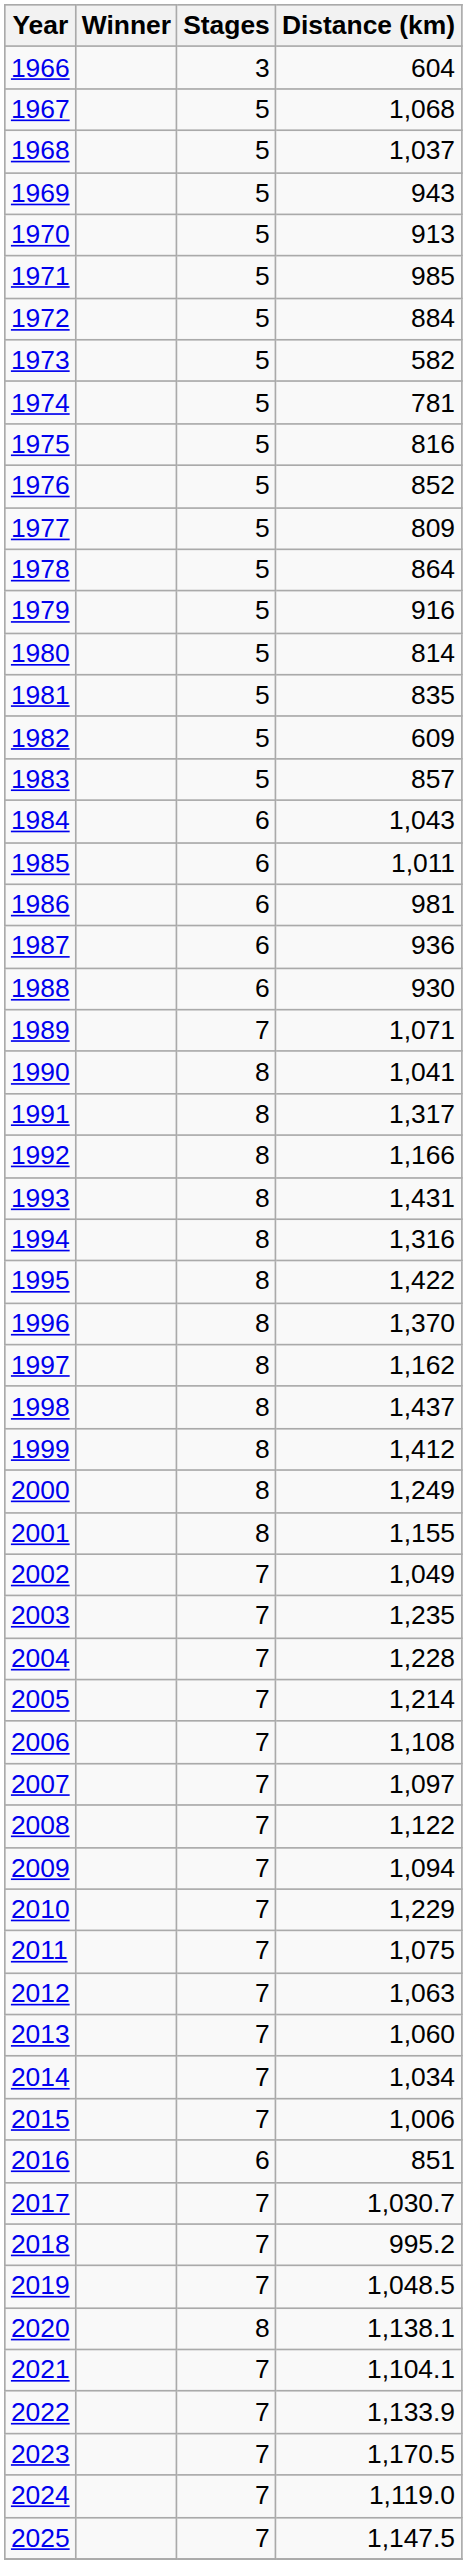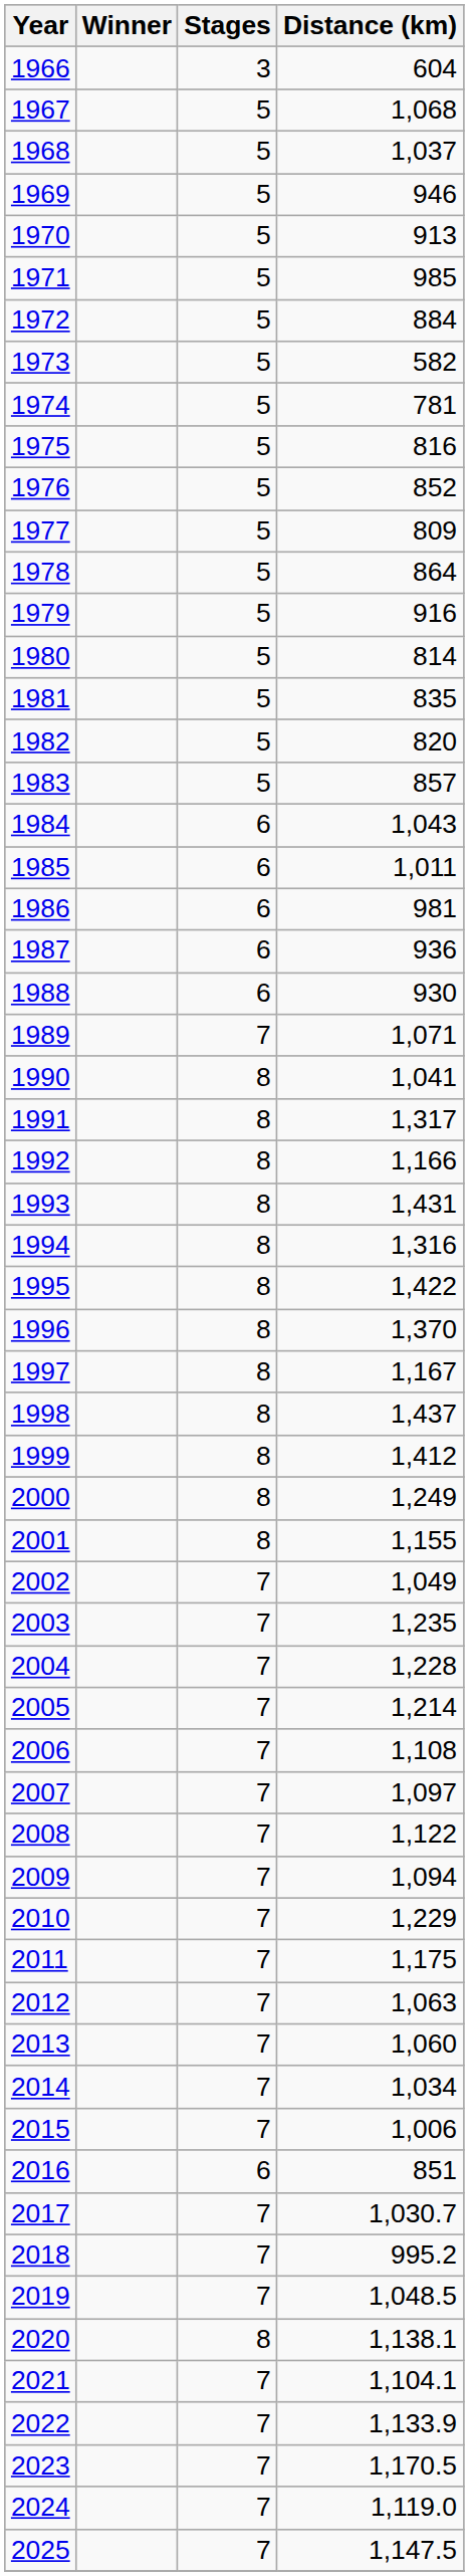 <table class="wikitable">
 <tr>
 <th>Year</th>
 <th>Winner</th>
 <th>Stages</th>
 <th>Distance (km)</th>
 </tr>
 <tr>
 <td><a href='#'>1966</a></td>
 <td></td>
 <td align="right">3</td>
 <td align="right">604</td>
 </tr>
 <tr>
 <td><a href='#'>1967</a></td>
 <td></td>
 <td align="right">5</td>
 <td align="right">1,068</td>
 </tr>
 <tr>
 <td><a href='#'>1968</a></td>
 <td></td>
 <td align="right">5</td>
 <td align="right">1,037</td>
 </tr>
 <tr>
 <td><a href='#'>1969</a></td>
 <td></td>
 <td align="right">5</td>
-<td align="right">943</td>
+<td align="right">946</td>
 </tr>
 <tr>
 <td><a href='#'>1970</a></td>
 <td></td>
 <td align="right">5</td>
 <td align="right">913</td>
 </tr>
 <tr>
 <td><a href='#'>1971</a></td>
 <td></td>
 <td align="right">5</td>
 <td align="right">985</td>
 </tr>
 <tr>
 <td><a href='#'>1972</a></td>
 <td></td>
 <td align="right">5</td>
 <td align="right">884</td>
 </tr>
 <tr>
 <td><a href='#'>1973</a></td>
 <td></td>
 <td align="right">5</td>
 <td align="right">582</td>
 </tr>
 <tr>
 <td><a href='#'>1974</a></td>
 <td></td>
 <td align="right">5</td>
 <td align="right">781</td>
 </tr>
 <tr>
 <td><a href='#'>1975</a></td>
 <td></td>
 <td align="right">5</td>
 <td align="right">816</td>
 </tr>
 <tr>
 <td><a href='#'>1976</a></td>
 <td></td>
 <td align="right">5</td>
 <td align="right">852</td>
 </tr>
 <tr>
 <td><a href='#'>1977</a></td>
 <td></td>
 <td align="right">5</td>
 <td align="right">809</td>
 </tr>
 <tr>
 <td><a href='#'>1978</a></td>
 <td></td>
 <td align="right">5</td>
 <td align="right">864</td>
 </tr>
 <tr>
 <td><a href='#'>1979</a></td>
 <td></td>
 <td align="right">5</td>
 <td align="right">916</td>
 </tr>
 <tr>
 <td><a href='#'>1980</a></td>
 <td></td>
 <td align="right">5</td>
 <td align="right">814</td>
 </tr>
 <tr>
 <td><a href='#'>1981</a></td>
 <td></td>
 <td align="right">5</td>
 <td align="right">835</td>
 </tr>
 <tr>
 <td><a href='#'>1982</a></td>
 <td></td>
 <td align="right">5</td>
-<td align="right">609</td>
+<td align="right">820</td>
 </tr>
 <tr>
 <td><a href='#'>1983</a></td>
 <td></td>
 <td align="right">5</td>
 <td align="right">857</td>
 </tr>
 <tr>
 <td><a href='#'>1984</a></td>
 <td></td>
 <td align="right">6</td>
 <td align="right">1,043</td>
 </tr>
 <tr>
 <td><a href='#'>1985</a></td>
 <td></td>
 <td align="right">6</td>
 <td align="right">1,011</td>
 </tr>
 <tr>
 <td><a href='#'>1986</a></td>
 <td></td>
 <td align="right">6</td>
 <td align="right">981</td>
 </tr>
 <tr>
 <td><a href='#'>1987</a></td>
 <td></td>
 <td align="right">6</td>
 <td align="right">936</td>
 </tr>
 <tr>
 <td><a href='#'>1988</a></td>
 <td></td>
 <td align="right">6</td>
 <td align="right">930</td>
 </tr>
 <tr>
 <td><a href='#'>1989</a></td>
 <td></td>
 <td align="right">7</td>
 <td align="right">1,071</td>
 </tr>
 <tr>
 <td><a href='#'>1990</a></td>
 <td></td>
 <td align="right">8</td>
 <td align="right">1,041</td>
 </tr>
 <tr>
 <td><a href='#'>1991</a></td>
 <td></td>
 <td align="right">8</td>
 <td align="right">1,317</td>
 </tr>
 <tr>
 <td><a href='#'>1992</a></td>
 <td></td>
 <td align="right">8</td>
 <td align="right">1,166</td>
 </tr>
 <tr>
 <td><a href='#'>1993</a></td>
 <td></td>
 <td align="right">8</td>
 <td align="right">1,431</td>
 </tr>
 <tr>
 <td><a href='#'>1994</a></td>
 <td></td>
 <td align="right">8</td>
 <td align="right">1,316</td>
 </tr>
 <tr>
 <td><a href='#'>1995</a></td>
 <td></td>
 <td align="right">8</td>
 <td align="right">1,422</td>
 </tr>
 <tr>
 <td><a href='#'>1996</a></td>
 <td></td>
 <td align="right">8</td>
 <td align="right">1,370</td>
 </tr>
 <tr>
 <td><a href='#'>1997</a></td>
 <td></td>
 <td align="right">8</td>
-<td align="right">1,162</td>
+<td align="right">1,167</td>
 </tr>
 <tr>
 <td><a href='#'>1998</a></td>
 <td></td>
 <td align="right">8</td>
 <td align="right">1,437</td>
 </tr>
 <tr>
 <td><a href='#'>1999</a></td>
 <td></td>
 <td align="right">8</td>
 <td align="right">1,412</td>
 </tr>
 <tr>
 <td><a href='#'>2000</a></td>
 <td></td>
 <td align="right">8</td>
 <td align="right">1,249</td>
 </tr>
 <tr>
 <td><a href='#'>2001</a></td>
 <td></td>
 <td align="right">8</td>
 <td align="right">1,155</td>
 </tr>
 <tr>
 <td><a href='#'>2002</a></td>
 <td></td>
 <td align="right">7</td>
 <td align="right">1,049</td>
 </tr>
 <tr>
 <td><a href='#'>2003</a></td>
 <td></td>
 <td align="right">7</td>
 <td align="right">1,235</td>
 </tr>
 <tr>
 <td><a href='#'>2004</a></td>
 <td></td>
 <td align="right">7</td>
 <td align="right">1,228</td>
 </tr>
 <tr>
 <td><a href='#'>2005</a></td>
 <td></td>
 <td align="right">7</td>
 <td align="right">1,214</td>
 </tr>
 <tr>
 <td><a href='#'>2006</a></td>
 <td></td>
 <td align="right">7</td>
 <td align="right">1,108</td>
 </tr>
 <tr>
 <td><a href='#'>2007</a></td>
 <td></td>
 <td align="right">7</td>
 <td align="right">1,097</td>
 </tr>
 <tr>
 <td><a href='#'>2008</a></td>
 <td></td>
 <td align="right">7</td>
 <td align="right">1,122</td>
 </tr>
 <tr>
 <td><a href='#'>2009</a></td>
 <td></td>
 <td align="right">7</td>
 <td align="right">1,094</td>
 </tr>
 <tr>
 <td><a href='#'>2010</a></td>
 <td></td>
 <td align="right">7</td>
 <td align="right">1,229</td>
 </tr>
 <tr>
 <td><a href='#'>2011</a></td>
 <td></td>
 <td align="right">7</td>
-<td align="right">1,075</td>
+<td align="right">1,175</td>
 </tr>
 <tr>
 <td><a href='#'>2012</a></td>
 <td></td>
 <td align="right">7</td>
 <td align="right">1,063</td>
 </tr>
 <tr>
 <td><a href='#'>2013</a></td>
 <td></td>
 <td align="right">7</td>
 <td align="right">1,060</td>
 </tr>
 <tr>
 <td><a href='#'>2014</a></td>
 <td></td>
 <td align="right">7</td>
 <td align="right">1,034</td>
 </tr>
 <tr>
 <td><a href='#'>2015</a></td>
 <td></td>
 <td align="right">7</td>
 <td align="right">1,006</td>
 </tr>
 <tr>
 <td><a href='#'>2016</a></td>
 <td></td>
 <td align="right">6</td>
 <td align="right">851</td>
 </tr>
 <tr>
 <td><a href='#'>2017</a></td>
 <td></td>
 <td align="right">7</td>
 <td align="right">1,030.7</td>
 </tr>
 <tr>
 <td><a href='#'>2018</a></td>
 <td></td>
 <td align="right">7</td>
 <td align="right">995.2</td>
 </tr>
 <tr>
 <td><a href='#'>2019</a></td>
 <td></td>
 <td align="right">7</td>
 <td align="right">1,048.5</td>
 </tr>
 <tr>
 <td><a href='#'>2020</a></td>
 <td></td>
 <td align="right">8</td>
 <td align="right">1,138.1</td>
 </tr>
 <tr>
 <td><a href='#'>2021</a></td>
 <td></td>
 <td align="right">7</td>
 <td align="right">1,104.1</td>
 </tr>
 <tr>
 <td><a href='#'>2022</a></td>
 <td></td>
 <td align="right">7</td>
 <td align="right">1,133.9</td>
 </tr>
 <tr>
 <td><a href='#'>2023</a></td>
 <td></td>
 <td align="right">7</td>
 <td align="right">1,170.5</td>
 </tr>
 <tr>
 <td><a href='#'>2024</a></td>
 <td></td>
 <td align="right">7</td>
 <td align="right">1,119.0</td>
 </tr>
 <tr>
 <td><a href='#'>2025</a></td>
 <td></td>
 <td align="right">7</td>
 <td align="right">1,147.5</td>
 </tr>
 <tr>
 </tr>
 </table>
